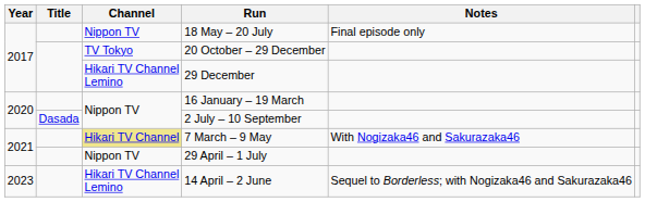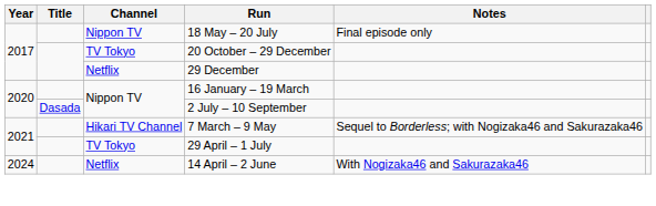 <table class="wikitable">
 <tr>
 <th>Year</th>
 <th>Title</th>
 <th>Channel</th>
 <th>Run</th>
 <th>Notes</th>
 <th class="unsortable"></th>
 </tr>
 <tr>
 <td rowspan="3">2017</td>
 <td></td>
 <td><a href='#'>Nippon TV</a></td>
 <td>18 May – 20 July</td>
 <td>Final episode only</td>
 <td></td>
 </tr>
 <tr>
 <td rowspan="2"></td>
 <td><a href='#'>TV Tokyo</a></td>
 <td>20 October – 29 December</td>
 <td></td>
 <td></td>
 </tr>
 <tr>
-<td><a href='#'>Hikari TV Channel</a><br><a href='#'>Lemino</a></td>
+<td><a href='#'>Netflix</a></td>
 <td>29 December</td>
 <td></td>
 <td></td>
 </tr>
 <tr>
 <td rowspan="2">2020</td>
 <td></td>
 <td rowspan="2">Nippon TV</td>
 <td>16 January – 19 March</td>
 <td></td>
 <td></td>
 </tr>
 <tr>
 <td><a href='#'>Dasada</a> </td>
 <td>2 July – 10 September</td>
 <td></td>
 <td></td>
 </tr>
 <tr>
 <td rowspan="2">2021</td>
 <td></td>
-<td style="background: khaki;"><a href='#'>Hikari TV Channel</a></td>
+<td><a href='#'>Hikari TV Channel</a></td>
 <td>7 March – 9 May</td>
-<td>With <a href='#'>Nogizaka46</a> and <a href='#'>Sakurazaka46</a></td>
+<td>Sequel to <em>Borderless</em>; with Nogizaka46 and Sakurazaka46</td>
 <td></td>
 </tr>
 <tr>
 <td></td>
-<td>Nippon TV</td>
+<td><a href='#'>TV Tokyo</a></td>
 <td>29 April – 1 July</td>
 <td></td>
 <td></td>
 </tr>
 <tr>
-<td>2023</td>
+<td>2024</td>
 <td></td>
-<td><a href='#'>Hikari TV Channel</a><br><a href='#'>Lemino</a></td>
+<td><a href='#'>Netflix</a></td>
 <td>14 April – 2 June</td>
-<td>Sequel to <em>Borderless</em>; with Nogizaka46 and Sakurazaka46</td>
+<td>With <a href='#'>Nogizaka46</a> and <a href='#'>Sakurazaka46</a></td>
 <td></td>
 </tr>
 </table>
